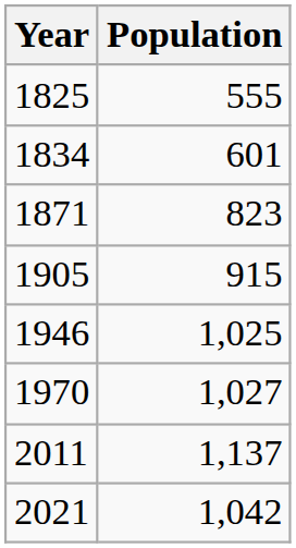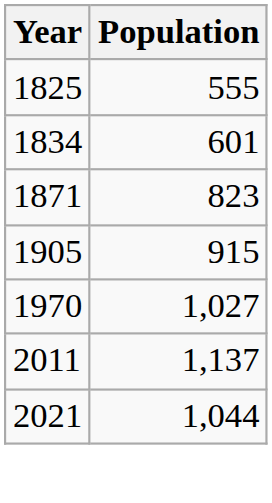 <table class="wikitable sortable">
 <tr>
 <th>Year</th>
 <th>Population</th>
 </tr>
 <tr>
 <td>1825</td>
 <td style="text-align:right;">555</td>
 </tr>
 <tr>
 <td>1834</td>
 <td style="text-align:right;">601</td>
 </tr>
 <tr>
 <td>1871</td>
 <td style="text-align:right;">823</td>
 </tr>
 <tr>
 <td>1905</td>
 <td style="text-align:right;">915</td>
 </tr>
 <tr>
-<td>1946</td>
-<td style="text-align:right;">1,025</td>
-</tr>
-<tr>
 <td>1970</td>
 <td style="text-align:right;">1,027</td>
 </tr>
 <tr>
 <td>2011</td>
 <td style="text-align:right;">1,137</td>
 </tr>
 <tr>
 <td>2021</td>
-<td style="text-align:right;">1,042</td>
+<td style="text-align:right;">1,044</td>
 </tr>
 </table>
